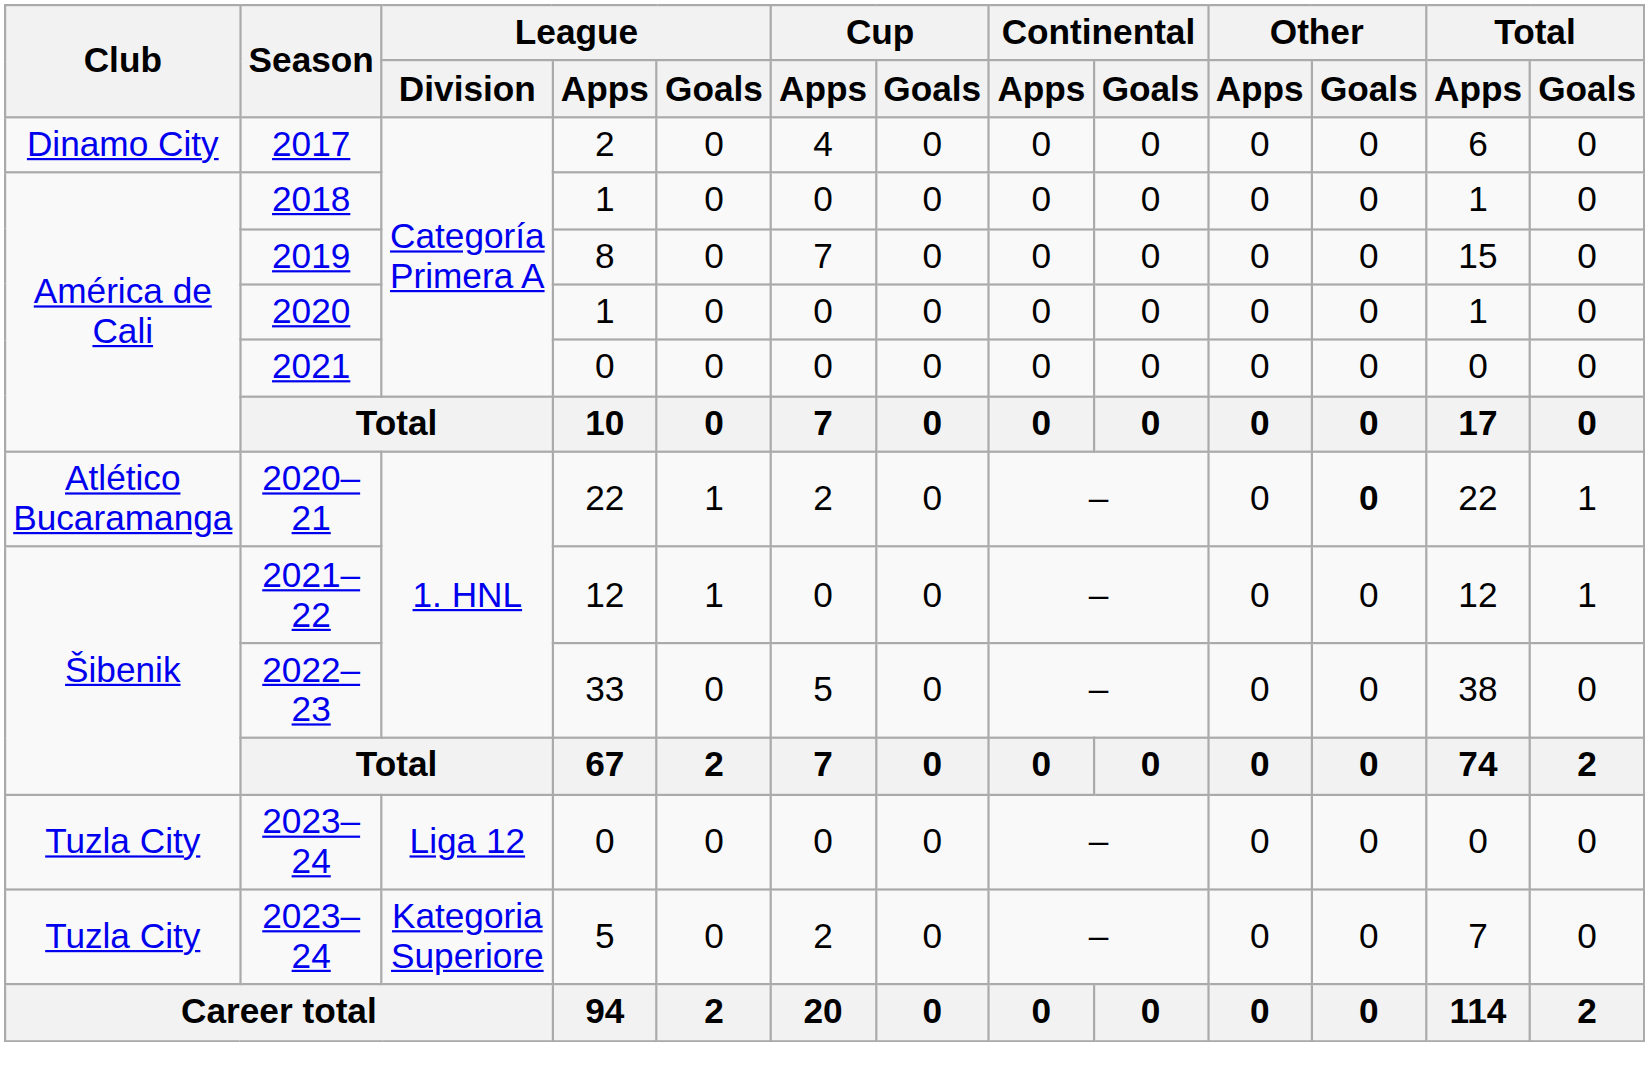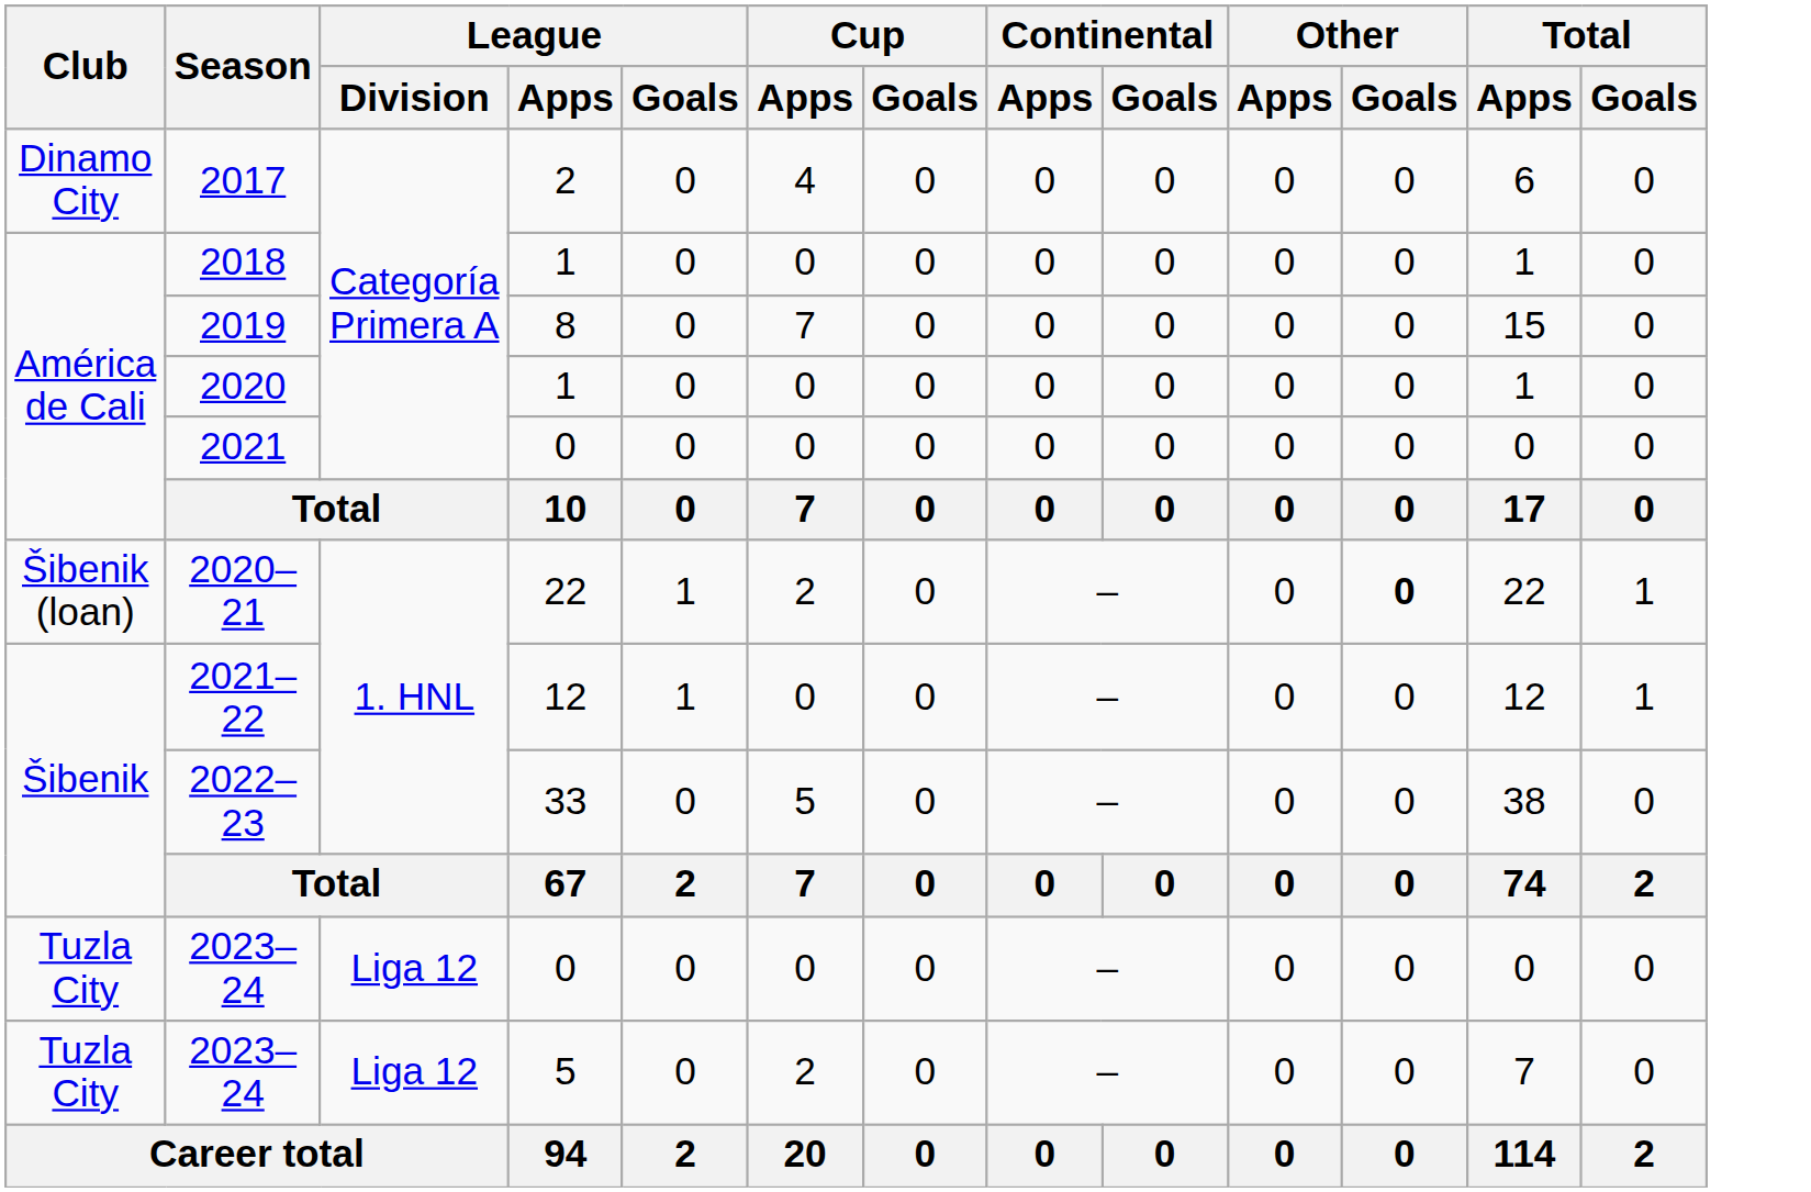 <table class=wikitable style=text-align:center>
 <tr>
 <th rowspan=2>Club</th>
 <th rowspan=2>Season</th>
 <th colspan=3>League</th>
 <th colspan=2>Cup</th>
 <th colspan=2>Continental</th>
 <th colspan=2>Other</th>
 <th colspan=2>Total</th>
 </tr>
 <tr>
 <th>Division</th>
 <th>Apps</th>
 <th>Goals</th>
 <th>Apps</th>
 <th>Goals</th>
 <th>Apps</th>
 <th>Goals</th>
 <th>Apps</th>
 <th>Goals</th>
 <th>Apps</th>
 <th>Goals</th>
 </tr>
 <tr>
 <td><a href='#'>Dinamo City</a></td>
 <td><a href='#'>2017</a></td>
 <td rowspan="5"><a href='#'>Categoría Primera A</a></td>
 <td>2</td>
 <td>0</td>
 <td>4</td>
 <td>0</td>
 <td>0</td>
 <td>0</td>
 <td>0</td>
 <td>0</td>
 <td>6</td>
 <td>0</td>
 </tr>
 <tr>
 <td rowspan="5"><a href='#'>América de Cali</a></td>
 <td><a href='#'>2018</a></td>
 <td>1</td>
 <td>0</td>
 <td>0</td>
 <td>0</td>
 <td>0</td>
 <td>0</td>
 <td>0</td>
 <td>0</td>
 <td>1</td>
 <td>0</td>
 </tr>
 <tr>
 <td><a href='#'>2019</a></td>
 <td>8</td>
 <td>0</td>
 <td>7</td>
 <td>0</td>
 <td>0</td>
 <td>0</td>
 <td>0</td>
 <td>0</td>
 <td>15</td>
 <td>0</td>
 </tr>
 <tr>
 <td><a href='#'>2020</a></td>
 <td>1</td>
 <td>0</td>
 <td>0</td>
 <td>0</td>
 <td>0</td>
 <td>0</td>
 <td>0</td>
 <td>0</td>
 <td>1</td>
 <td>0</td>
 </tr>
 <tr>
 <td><a href='#'>2021</a></td>
 <td>0</td>
 <td>0</td>
 <td>0</td>
 <td>0</td>
 <td>0</td>
 <td>0</td>
 <td>0</td>
 <td>0</td>
 <td>0</td>
 <td>0</td>
 </tr>
 <tr>
 <th colspan="2"><strong>Total</strong></th>
 <th>10</th>
 <th>0</th>
 <th>7</th>
 <th>0</th>
 <th>0</th>
 <th>0</th>
 <th>0</th>
 <th>0</th>
 <th>17</th>
 <th>0</th>
 </tr>
 <tr>
-<td><a href='#'>Atlético Bucaramanga</a></td>
+<td><a href='#'>Šibenik</a> (loan)</td>
 <td><a href='#'>2020–21</a></td>
 <td rowspan="3"><a href='#'>1. HNL</a></td>
 <td>22</td>
 <td>1</td>
 <td>2</td>
 <td>0</td>
 <td colspan="2">–</td>
 <td>0</td>
 <td><strong>0</strong></td>
 <td>22</td>
 <td>1</td>
 </tr>
 <tr>
 <td rowspan="3"><a href='#'>Šibenik</a></td>
 <td><a href='#'>2021–22</a></td>
 <td>12</td>
 <td>1</td>
 <td>0</td>
 <td>0</td>
 <td colspan="2">–</td>
 <td>0</td>
 <td>0</td>
 <td>12</td>
 <td>1</td>
 </tr>
 <tr>
 <td><a href='#'>2022–23</a></td>
 <td>33</td>
 <td>0</td>
 <td>5</td>
 <td>0</td>
 <td colspan="2">–</td>
 <td>0</td>
 <td>0</td>
 <td>38</td>
 <td>0</td>
 </tr>
 <tr>
 <th colspan="2"><strong>Total</strong></th>
 <th>67</th>
 <th>2</th>
 <th>7</th>
 <th>0</th>
 <th>0</th>
 <th>0</th>
 <th>0</th>
 <th>0</th>
 <th>74</th>
 <th>2</th>
 </tr>
 <tr>
 <td><a href='#'>Tuzla City</a></td>
 <td><a href='#'>2023–24</a></td>
 <td><a href='#'>Liga 12</a></td>
 <td>0</td>
 <td>0</td>
 <td>0</td>
 <td>0</td>
 <td colspan="2">–</td>
 <td>0</td>
 <td>0</td>
 <td>0</td>
 <td>0</td>
 </tr>
 <tr>
 <td><a href='#'>Tuzla City</a></td>
 <td><a href='#'>2023–24</a></td>
-<td><a href='#'>Kategoria Superiore</a></td>
+<td><a href='#'>Liga 12</a></td>
 <td>5</td>
 <td>0</td>
 <td>2</td>
 <td>0</td>
 <td colspan="2">–</td>
 <td>0</td>
 <td>0</td>
 <td>7</td>
 <td>0</td>
 </tr>
 <tr>
 <th colspan="3"><strong>Career total</strong></th>
 <th>94</th>
 <th>2</th>
 <th>20</th>
 <th>0</th>
 <th>0</th>
 <th>0</th>
 <th>0</th>
 <th>0</th>
 <th>114</th>
 <th>2</th>
 </tr>
 </table>
